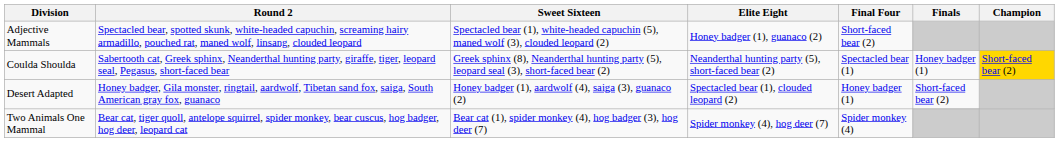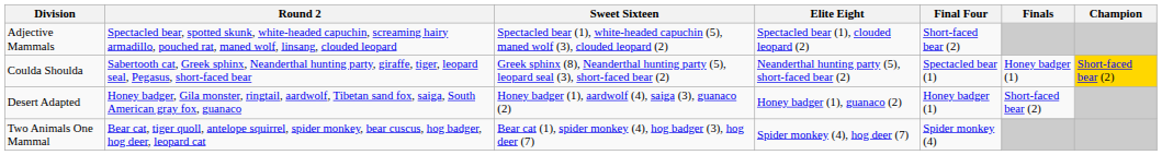 <table class="wikitable">
 <tr>
 <th>Division</th>
 <th>Round 2</th>
 <th>Sweet Sixteen</th>
 <th>Elite Eight</th>
 <th>Final Four</th>
 <th>Finals</th>
 <th>Champion</th>
 </tr>
 <tr>
 <td>Adjective Mammals</td>
 <td><a href='#'>Spectacled bear</a>, <a href='#'>spotted skunk</a>, <a href='#'>white-headed capuchin</a>, <a href='#'>screaming hairy armadillo</a>, <a href='#'>pouched rat</a>, <a href='#'>maned wolf</a>, <a href='#'>linsang</a>, <a href='#'>clouded leopard</a></td>
 <td><a href='#'>Spectacled bear</a> (1), <a href='#'>white-headed capuchin</a> (5), <a href='#'>maned wolf</a> (3), <a href='#'>clouded leopard</a> (2)</td>
-<td><a href='#'>Honey badger</a> (1), <a href='#'>guanaco</a> (2)</td>
+<td><a href='#'>Spectacled bear</a> (1), <a href='#'>clouded leopard</a> (2)</td>
 <td><a href='#'>Short-faced bear</a> (2)</td>
 <td style="background:#ccc;"></td>
 <td style="background:#ccc;"></td>
 </tr>
 <tr>
 <td>Coulda Shoulda</td>
 <td><a href='#'>Sabertooth cat</a>, <a href='#'>Greek sphinx</a>, <a href='#'>Neanderthal hunting party</a>, <a href='#'>giraffe</a>, <a href='#'>tiger</a>, <a href='#'>leopard seal</a>, <a href='#'>Pegasus</a>, <a href='#'>short-faced bear</a></td>
 <td><a href='#'>Greek sphinx</a> (8), <a href='#'>Neanderthal hunting party</a> (5), <a href='#'>leopard seal</a> (3), <a href='#'>short-faced bear</a> (2)</td>
 <td><a href='#'>Neanderthal hunting party</a> (5), <a href='#'>short-faced bear</a> (2)</td>
 <td><a href='#'>Spectacled bear</a> (1)</td>
 <td><a href='#'>Honey badger</a> (1)</td>
 <td style="background:gold;"><a href='#'>Short-faced bear</a> (2)</td>
 </tr>
 <tr>
 <td>Desert Adapted</td>
 <td><a href='#'>Honey badger</a>, <a href='#'>Gila monster</a>, <a href='#'>ringtail</a>, <a href='#'>aardwolf</a>, <a href='#'>Tibetan sand fox</a>, <a href='#'>saiga</a>, <a href='#'>South American gray fox</a>, <a href='#'>guanaco</a></td>
 <td><a href='#'>Honey badger</a> (1), <a href='#'>aardwolf</a> (4), <a href='#'>saiga</a> (3), <a href='#'>guanaco</a> (2)</td>
-<td><a href='#'>Spectacled bear</a> (1), <a href='#'>clouded leopard</a> (2)</td>
+<td><a href='#'>Honey badger</a> (1), <a href='#'>guanaco</a> (2)</td>
 <td><a href='#'>Honey badger</a> (1)</td>
 <td><a href='#'>Short-faced bear</a> (2)</td>
 <td style="background:#ccc;"></td>
 </tr>
 <tr>
 <td>Two Animals One Mammal</td>
 <td><a href='#'>Bear cat</a>, <a href='#'>tiger quoll</a>, <a href='#'>antelope squirrel</a>, <a href='#'>spider monkey</a>, <a href='#'>bear cuscus</a>, <a href='#'>hog badger</a>, <a href='#'>hog deer</a>, <a href='#'>leopard cat</a></td>
 <td><a href='#'>Bear cat</a> (1), <a href='#'>spider monkey</a> (4), <a href='#'>hog badger</a> (3), <a href='#'>hog deer</a> (7)</td>
 <td><a href='#'>Spider monkey</a> (4), <a href='#'>hog deer</a> (7)</td>
 <td><a href='#'>Spider monkey</a> (4)</td>
 <td style="background:#ccc;"></td>
 <td style="background:#ccc;"></td>
 </tr>
 </table>
